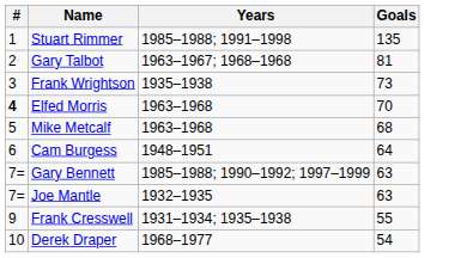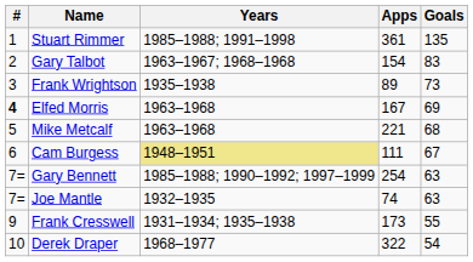 <table class="wikitable">
 <tr>
 <th>#</th>
 <th>Name</th>
 <th>Years</th>
+<th>Apps</th>
 <th>Goals</th>
 </tr>
 <tr>
 <td>1</td>
 <td> <a href='#'>Stuart Rimmer</a></td>
 <td>1985–1988; 1991–1998</td>
+<td>361</td>
 <td>135</td>
 </tr>
 <tr>
 <td>2</td>
 <td> <a href='#'>Gary Talbot</a></td>
 <td>1963–1967; 1968–1968</td>
-<td>81</td>
+<td>154</td>
+<td>83</td>
 </tr>
 <tr>
 <td>3</td>
 <td> <a href='#'>Frank Wrightson</a></td>
 <td>1935–1938</td>
+<td>89</td>
 <td>73</td>
 </tr>
 <tr>
 <td><strong>4</strong></td>
 <td> <a href='#'>Elfed Morris</a></td>
 <td>1963–1968</td>
-<td>70</td>
+<td>167</td>
+<td>69</td>
 </tr>
 <tr>
 <td>5</td>
 <td> <a href='#'>Mike Metcalf</a></td>
 <td>1963–1968</td>
+<td>221</td>
 <td>68</td>
 </tr>
 <tr>
 <td>6</td>
 <td> <a href='#'>Cam Burgess</a></td>
-<td>1948–1951</td>
-<td>64</td>
+<td style="background: khaki;">1948–1951</td>
+<td>111</td>
+<td>67</td>
 </tr>
 <tr>
 <td>7=</td>
 <td> <a href='#'>Gary Bennett</a></td>
 <td>1985–1988; 1990–1992; 1997–1999</td>
+<td>254</td>
 <td>63</td>
 </tr>
 <tr>
 <td>7=</td>
 <td> <a href='#'>Joe Mantle</a></td>
 <td>1932–1935</td>
+<td>74</td>
 <td>63</td>
 </tr>
 <tr>
 <td>9</td>
 <td> <a href='#'>Frank Cresswell</a></td>
 <td>1931–1934; 1935–1938</td>
+<td>173</td>
 <td>55</td>
 </tr>
 <tr>
 <td>10</td>
 <td> <a href='#'>Derek Draper</a></td>
 <td>1968–1977</td>
+<td>322</td>
 <td>54</td>
 </tr>
 </table>
